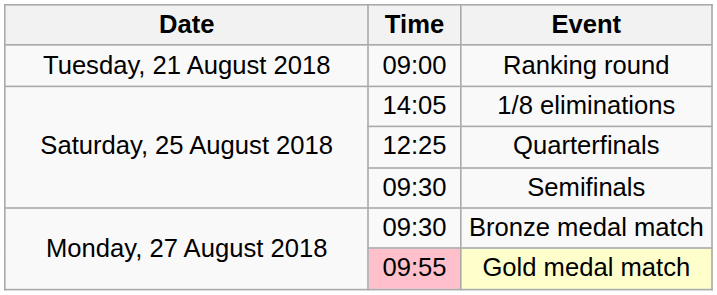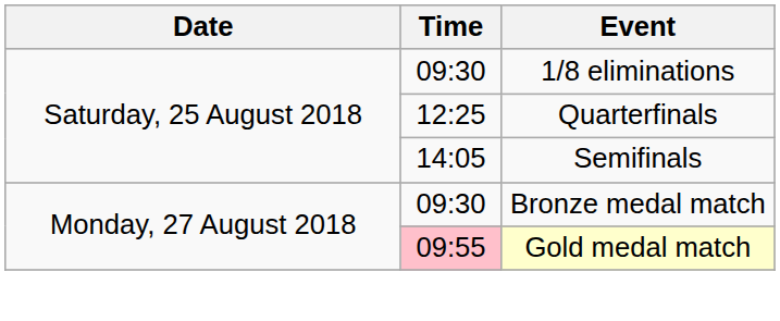 <table class = "wikitable" style="text-align:center;">
 <tr>
 <th width=220>Date</th>
 <th width=50>Time</th>
 <th width=150>Event</th>
 </tr>
 <tr>
-<td>Tuesday, 21 August 2018</td>
-<td>09:00</td>
-<td>Ranking round</td>
-</tr>
-<tr>
 <td rowspan=3>Saturday, 25 August 2018</td>
-<td>14:05</td>
+<td>09:30</td>
 <td>1/8 eliminations</td>
 </tr>
 <tr>
 <td>12:25</td>
 <td>Quarterfinals</td>
 </tr>
 <tr>
-<td>09:30</td>
+<td>14:05</td>
 <td>Semifinals</td>
 </tr>
 <tr>
 <td rowspan=2>Monday, 27 August 2018</td>
 <td>09:30</td>
 <td>Bronze medal match</td>
 </tr>
 <tr>
 <td style="background: pink;">09:55</td>
 <td bgcolor=ffffcc>Gold medal match</td>
 </tr>
 </table>
